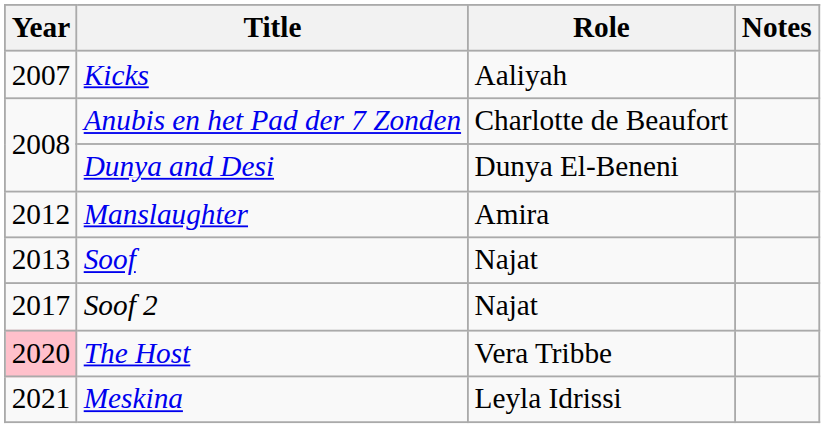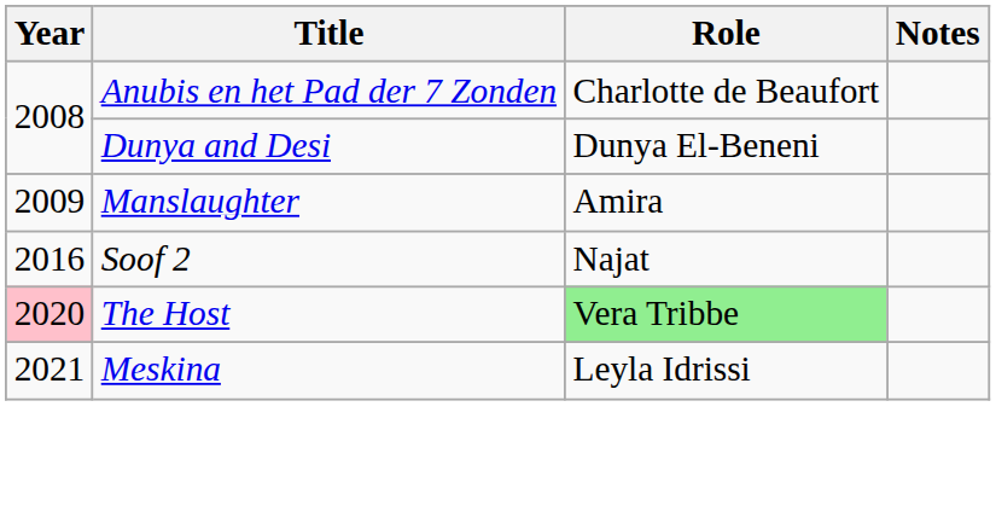 <table class="wikitable sortable">
 <tr>
 <th>Year</th>
 <th>Title</th>
 <th>Role</th>
 <th class="unsortable">Notes</th>
-</tr>
-<tr>
-<td>2007</td>
-<td><em><a href='#'>Kicks</a></em></td>
-<td>Aaliyah</td>
-<td></td>
 </tr>
 <tr>
 <td rowspan=2>2008</td>
 <td><em><a href='#'>Anubis en het Pad der 7 Zonden</a></em></td>
 <td>Charlotte de Beaufort</td>
 <td></td>
 </tr>
 <tr>
 <td><em><a href='#'>Dunya and Desi</a></em></td>
 <td>Dunya El-Beneni</td>
 <td></td>
 </tr>
 <tr>
-<td>2012</td>
+<td>2009</td>
 <td><em><a href='#'>Manslaughter</a></em></td>
 <td>Amira</td>
 <td></td>
 </tr>
 <tr>
-<td>2013</td>
-<td><em><a href='#'>Soof</a></em></td>
-<td>Najat</td>
-<td></td>
-</tr>
-<tr>
-<td>2017</td>
+<td>2016</td>
 <td><em>Soof 2</em></td>
 <td>Najat</td>
 <td></td>
 </tr>
 <tr>
 <td style="background: pink;">2020</td>
 <td><em><a href='#'>The Host</a></em></td>
-<td>Vera Tribbe</td>
+<td style="background: lightgreen;">Vera Tribbe</td>
 <td></td>
 </tr>
 <tr>
 <td>2021</td>
 <td><em><a href='#'>Meskina</a></em></td>
 <td>Leyla Idrissi</td>
 <td></td>
 </tr>
 </table>
